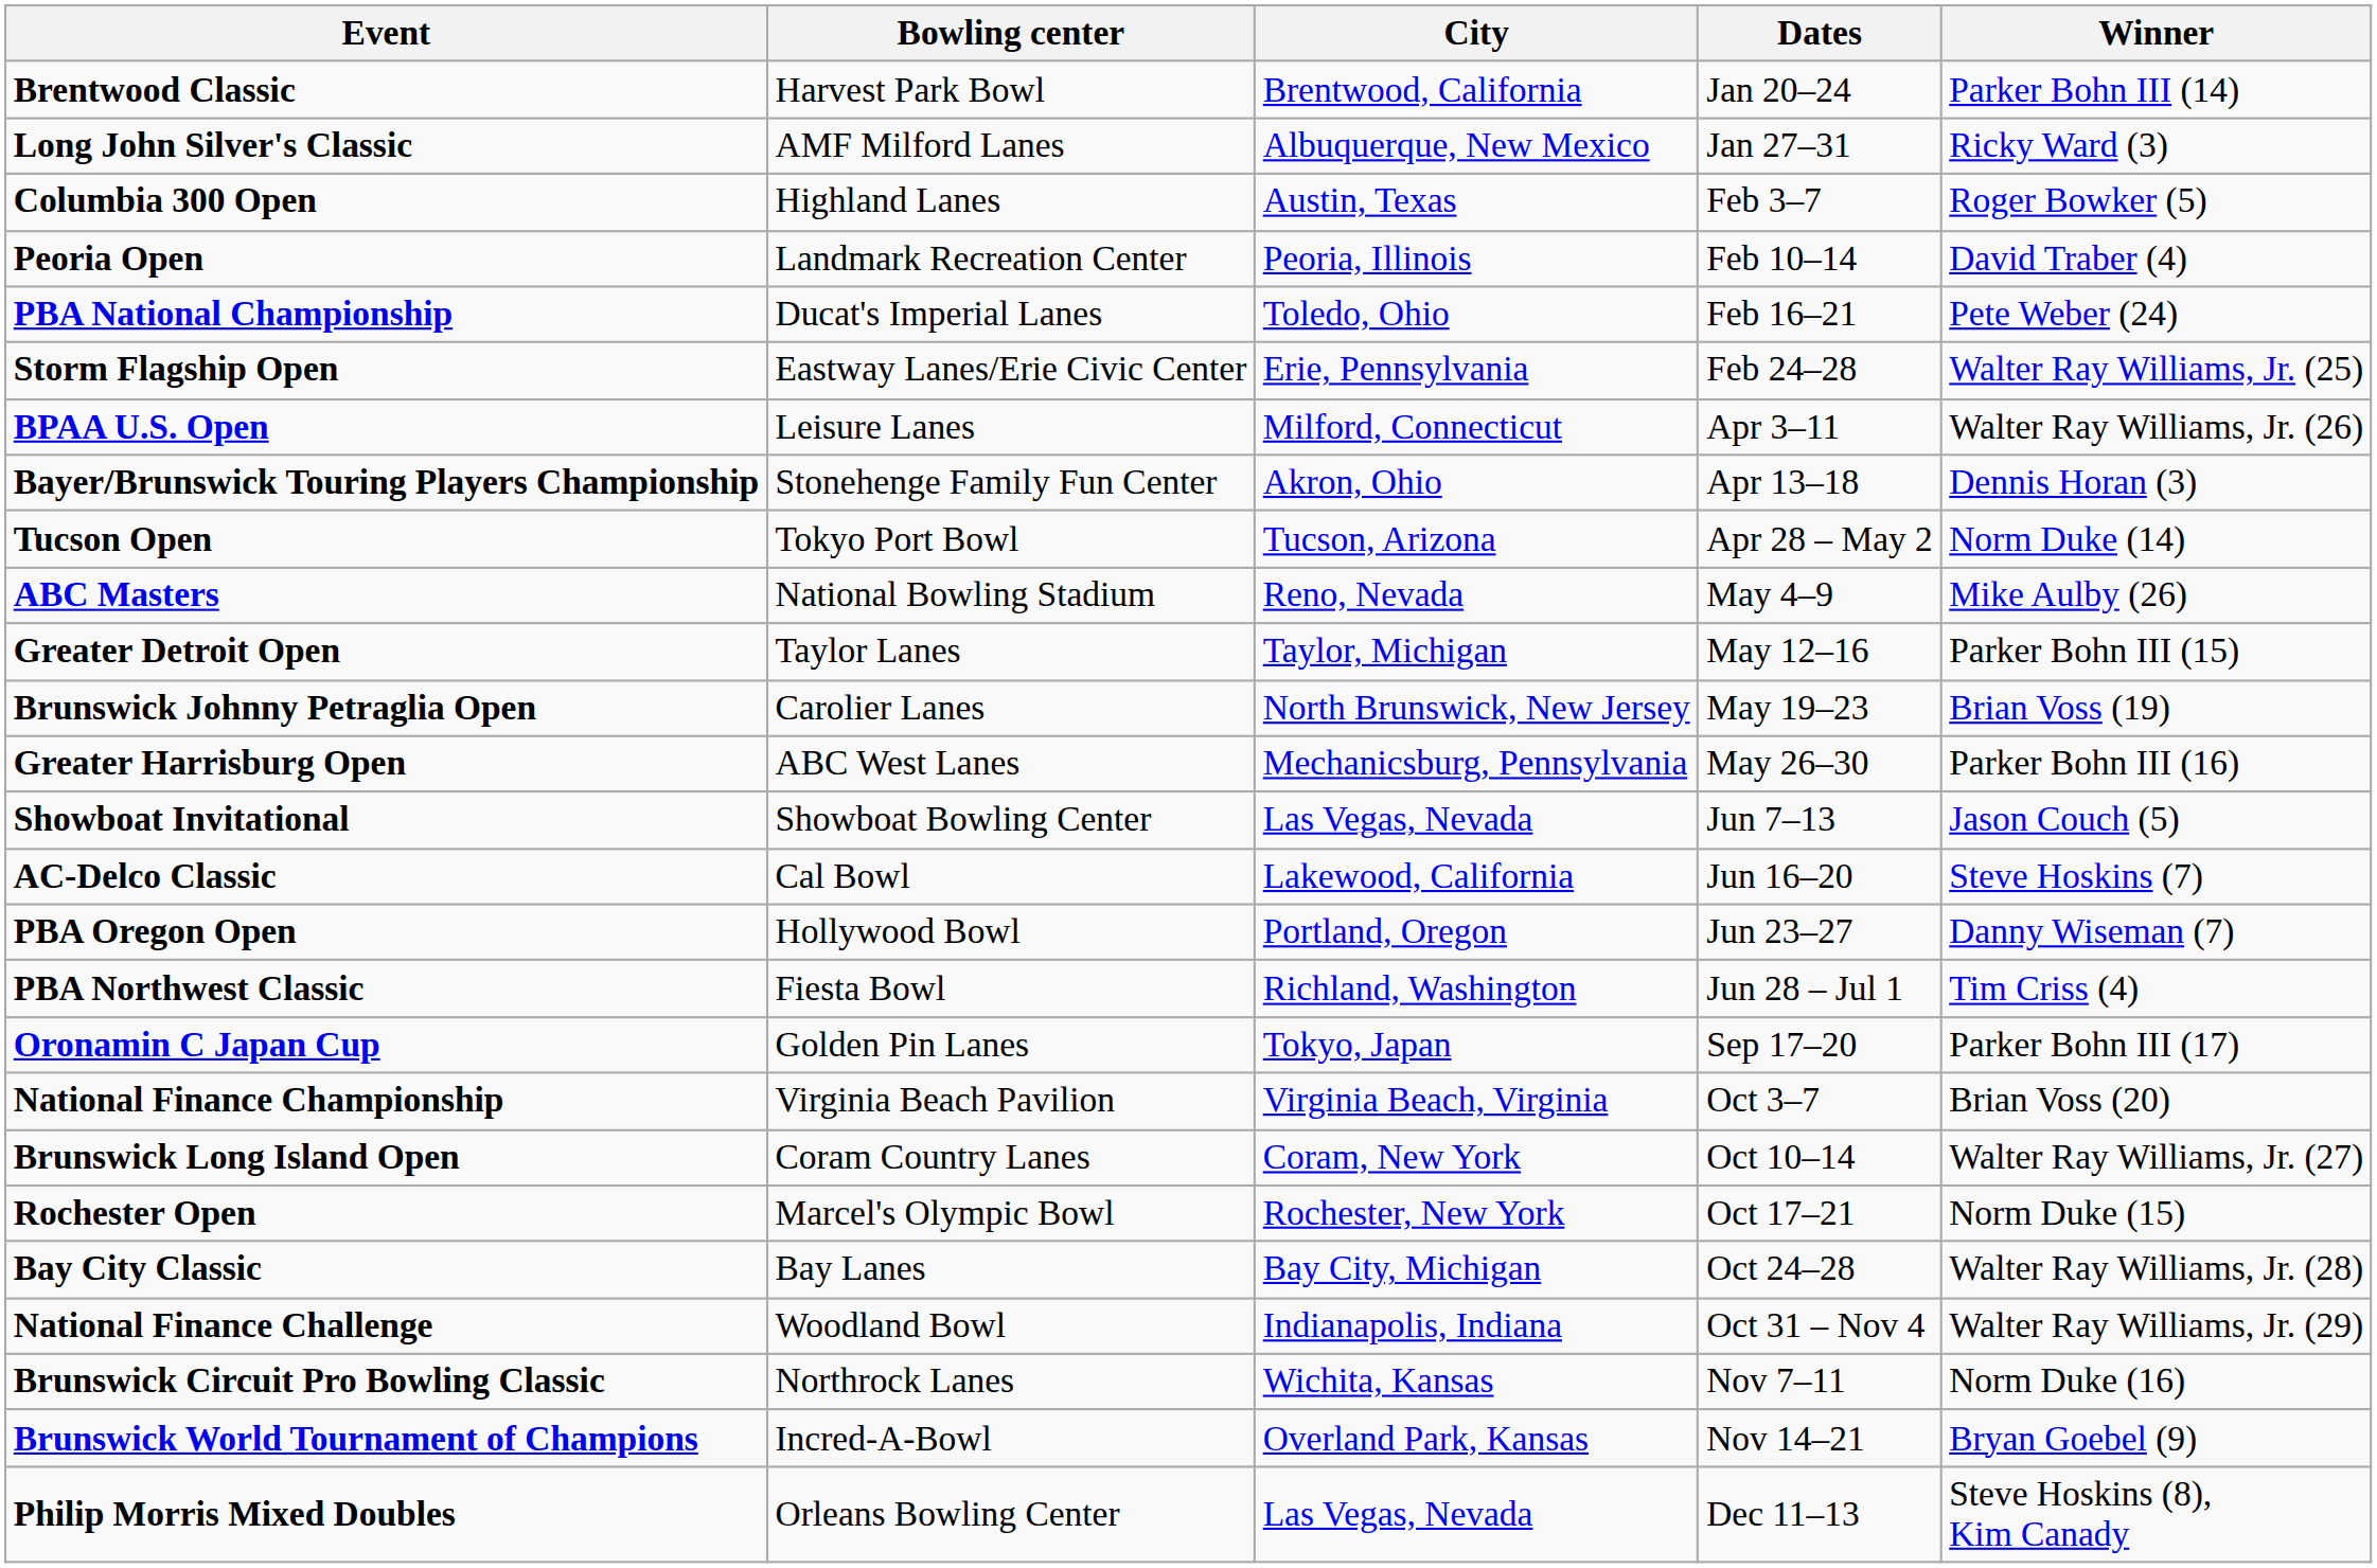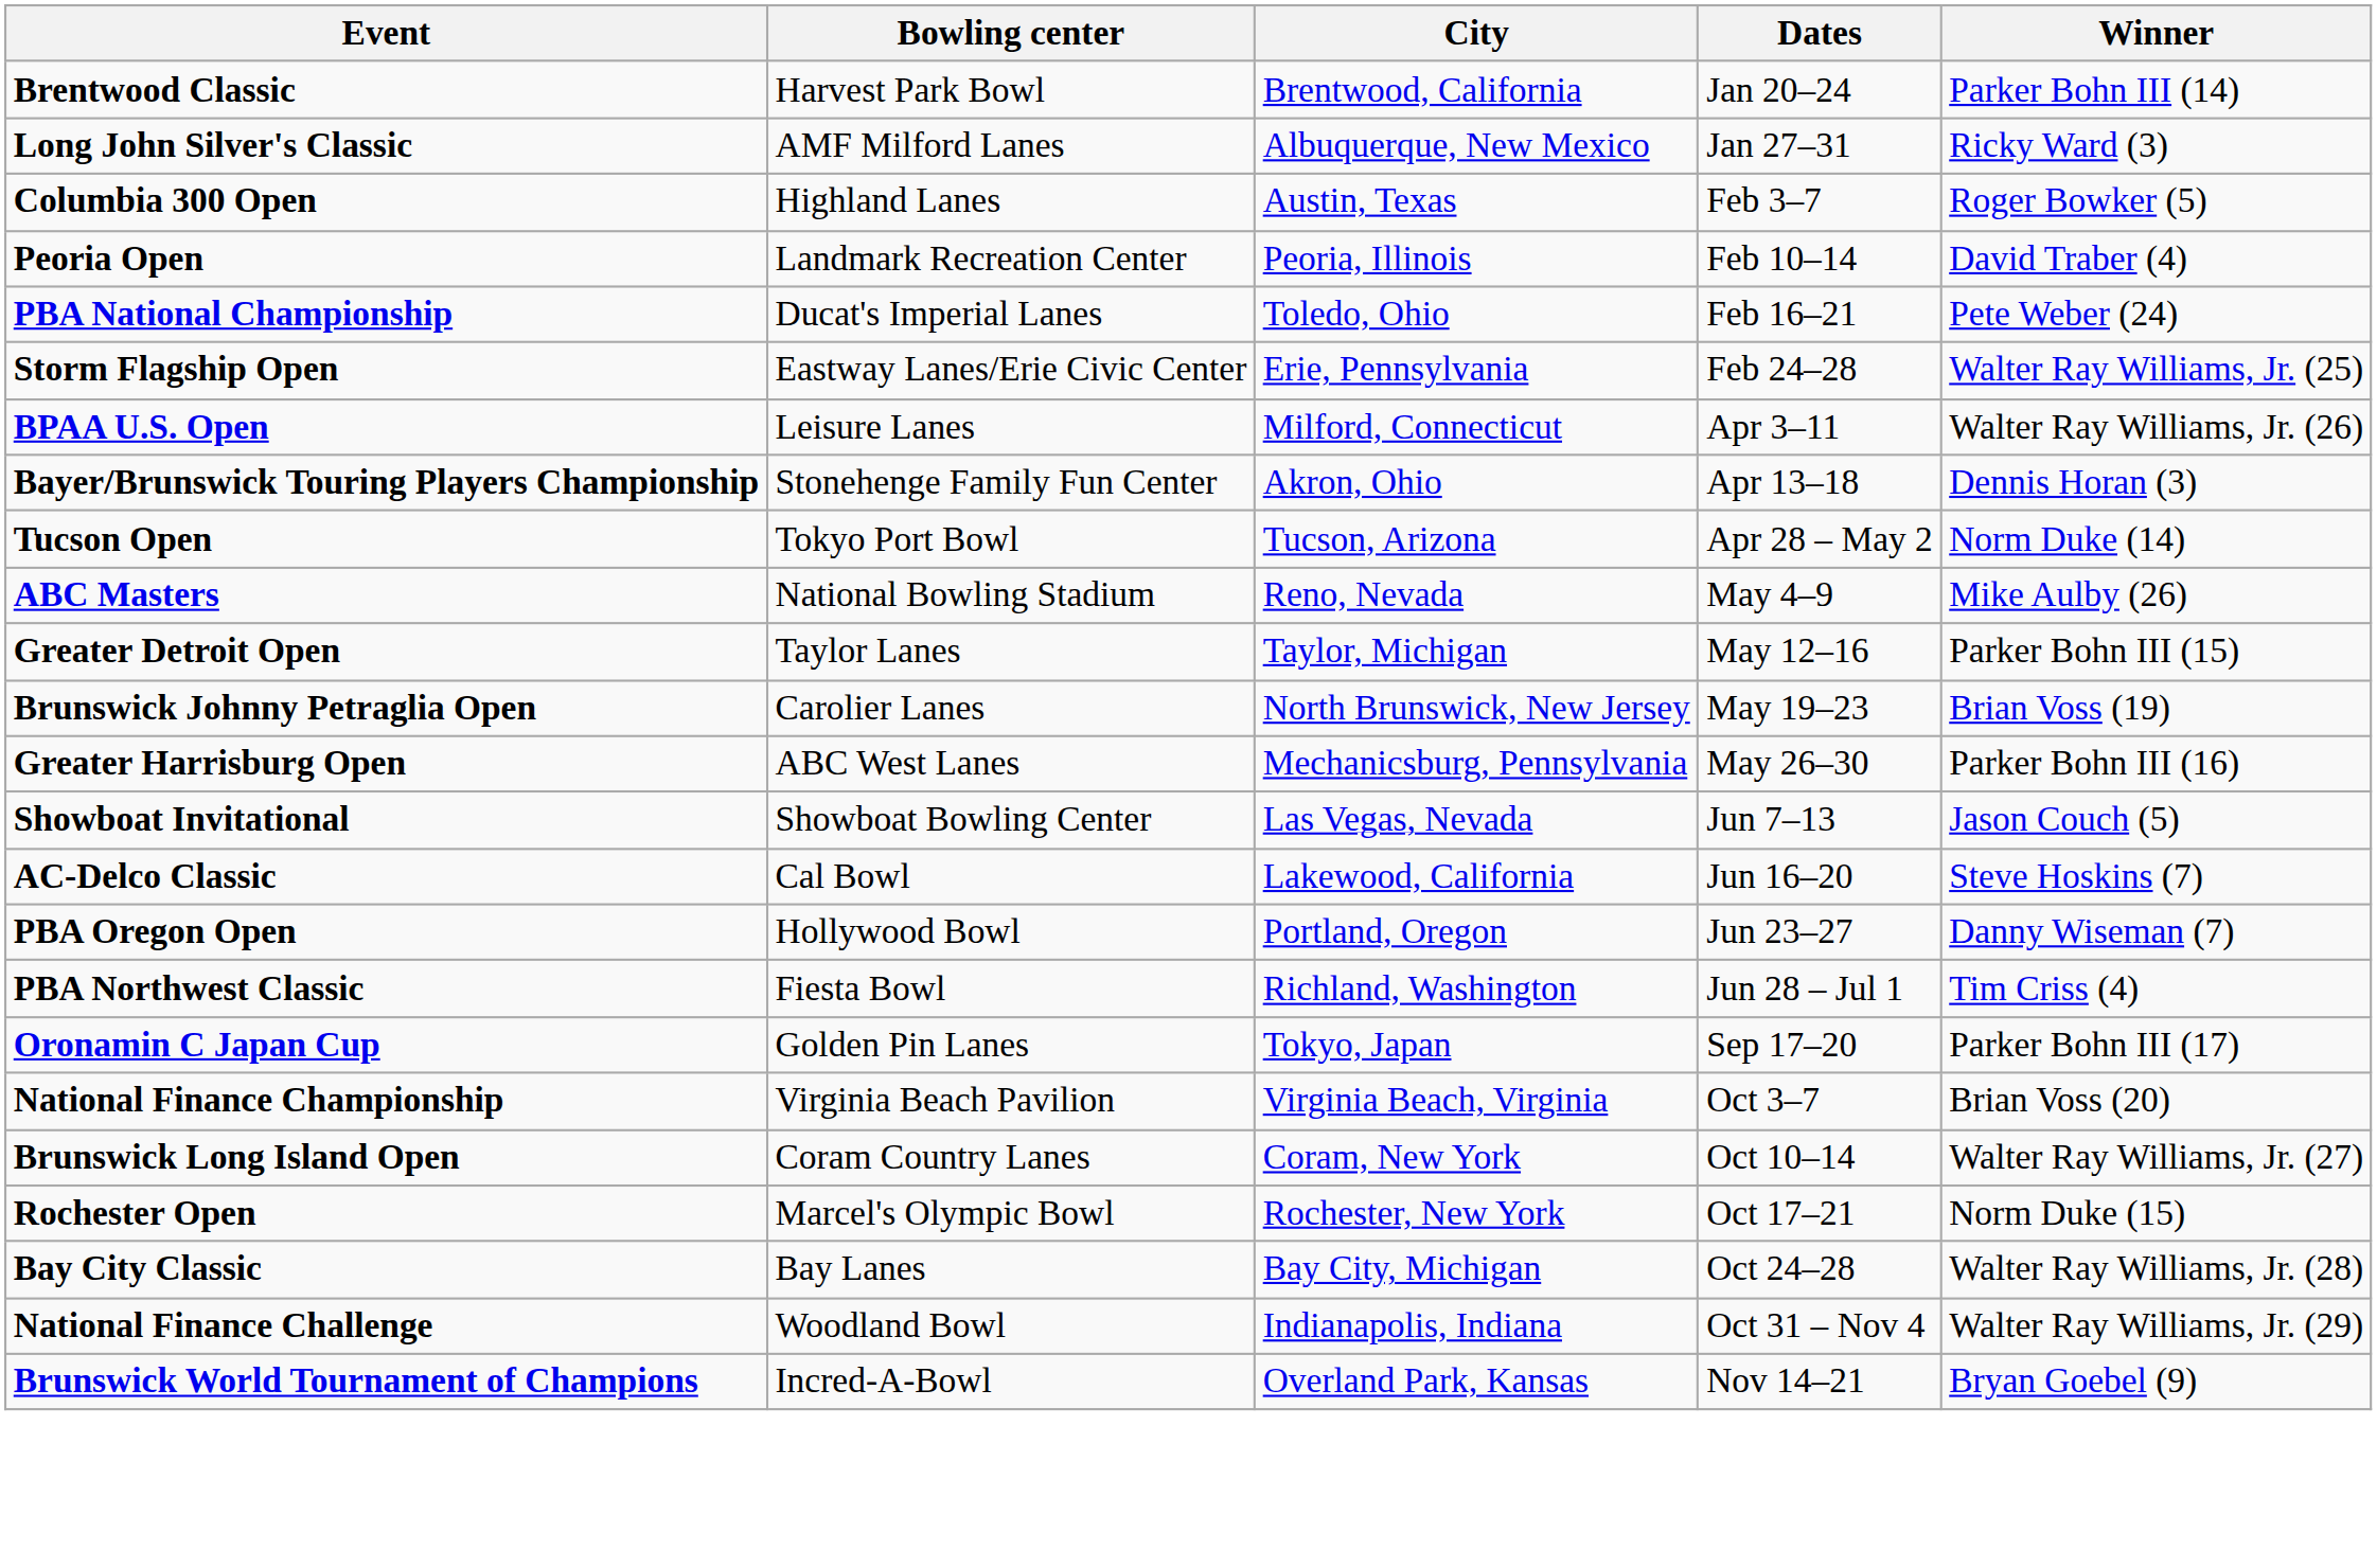 <table class="wikitable">
 <tr>
 <th>Event</th>
 <th>Bowling center</th>
 <th>City</th>
 <th>Dates</th>
 <th>Winner</th>
 </tr>
 <tr>
 <td><strong>Brentwood Classic</strong></td>
 <td>Harvest Park Bowl</td>
 <td><a href='#'>Brentwood, California</a></td>
 <td>Jan 20–24</td>
 <td><a href='#'>Parker Bohn III</a> (14)</td>
 </tr>
 <tr>
 <td><strong>Long John Silver's Classic</strong></td>
 <td>AMF Milford Lanes</td>
 <td><a href='#'>Albuquerque, New Mexico</a></td>
 <td>Jan 27–31</td>
 <td><a href='#'>Ricky Ward</a> (3)</td>
 </tr>
 <tr>
 <td><strong>Columbia 300 Open</strong></td>
 <td>Highland Lanes</td>
 <td><a href='#'>Austin, Texas</a></td>
 <td>Feb 3–7</td>
 <td><a href='#'>Roger Bowker</a> (5)</td>
 </tr>
 <tr>
 <td><strong>Peoria Open</strong></td>
 <td>Landmark Recreation Center</td>
 <td><a href='#'>Peoria, Illinois</a></td>
 <td>Feb 10–14</td>
 <td><a href='#'>David Traber</a> (4)</td>
 </tr>
 <tr>
 <td><strong><a href='#'>PBA National Championship</a></strong></td>
 <td>Ducat's Imperial Lanes</td>
 <td><a href='#'>Toledo, Ohio</a></td>
 <td>Feb 16–21</td>
 <td><a href='#'>Pete Weber</a> (24)</td>
 </tr>
 <tr>
 <td><strong>Storm Flagship Open</strong></td>
 <td>Eastway Lanes/Erie Civic Center</td>
 <td><a href='#'>Erie, Pennsylvania</a></td>
 <td>Feb 24–28</td>
 <td><a href='#'>Walter Ray Williams, Jr.</a> (25)</td>
 </tr>
 <tr>
 <td><strong><a href='#'>BPAA U.S. Open</a></strong></td>
 <td>Leisure Lanes</td>
 <td><a href='#'>Milford, Connecticut</a></td>
 <td>Apr 3–11</td>
 <td>Walter Ray Williams, Jr. (26)</td>
 </tr>
 <tr>
 <td><strong>Bayer/Brunswick Touring Players Championship</strong></td>
 <td>Stonehenge Family Fun Center</td>
 <td><a href='#'>Akron, Ohio</a></td>
 <td>Apr 13–18</td>
 <td><a href='#'>Dennis Horan</a> (3)</td>
 </tr>
 <tr>
 <td><strong>Tucson Open</strong></td>
 <td>Tokyo Port Bowl</td>
 <td><a href='#'>Tucson, Arizona</a></td>
 <td>Apr 28 – May 2</td>
 <td><a href='#'>Norm Duke</a> (14)</td>
 </tr>
 <tr>
 <td><strong><a href='#'>ABC Masters</a></strong></td>
 <td>National Bowling Stadium</td>
 <td><a href='#'>Reno, Nevada</a></td>
 <td>May 4–9</td>
 <td><a href='#'>Mike Aulby</a> (26)</td>
 </tr>
 <tr>
 <td><strong>Greater Detroit Open</strong></td>
 <td>Taylor Lanes</td>
 <td><a href='#'>Taylor, Michigan</a></td>
 <td>May 12–16</td>
 <td>Parker Bohn III (15)</td>
 </tr>
 <tr>
 <td><strong>Brunswick Johnny Petraglia Open</strong></td>
 <td>Carolier Lanes</td>
 <td><a href='#'>North Brunswick, New Jersey</a></td>
 <td>May 19–23</td>
 <td><a href='#'>Brian Voss</a> (19)</td>
 </tr>
 <tr>
 <td><strong>Greater Harrisburg Open</strong></td>
 <td>ABC West Lanes</td>
 <td><a href='#'>Mechanicsburg, Pennsylvania</a></td>
 <td>May 26–30</td>
 <td>Parker Bohn III (16)</td>
 </tr>
 <tr>
 <td><strong>Showboat Invitational</strong></td>
 <td>Showboat Bowling Center</td>
 <td><a href='#'>Las Vegas, Nevada</a></td>
 <td>Jun 7–13</td>
 <td><a href='#'>Jason Couch</a> (5)</td>
 </tr>
 <tr>
 <td><strong>AC-Delco Classic</strong></td>
 <td>Cal Bowl</td>
 <td><a href='#'>Lakewood, California</a></td>
 <td>Jun 16–20</td>
 <td><a href='#'>Steve Hoskins</a> (7)</td>
 </tr>
 <tr>
 <td><strong>PBA Oregon Open</strong></td>
 <td>Hollywood Bowl</td>
 <td><a href='#'>Portland, Oregon</a></td>
 <td>Jun 23–27</td>
 <td><a href='#'>Danny Wiseman</a> (7)</td>
 </tr>
 <tr>
 <td><strong>PBA Northwest Classic</strong></td>
 <td>Fiesta Bowl</td>
 <td><a href='#'>Richland, Washington</a></td>
 <td>Jun 28 – Jul 1</td>
 <td><a href='#'>Tim Criss</a> (4)</td>
 </tr>
 <tr>
 <td><strong><a href='#'>Oronamin C Japan Cup</a></strong></td>
 <td>Golden Pin Lanes</td>
 <td><a href='#'>Tokyo, Japan</a></td>
 <td>Sep 17–20</td>
 <td>Parker Bohn III (17)</td>
 </tr>
 <tr>
 <td><strong>National Finance Championship</strong></td>
 <td>Virginia Beach Pavilion</td>
 <td><a href='#'>Virginia Beach, Virginia</a></td>
 <td>Oct 3–7</td>
 <td>Brian Voss (20)</td>
 </tr>
 <tr>
 <td><strong>Brunswick Long Island Open</strong></td>
 <td>Coram Country Lanes</td>
 <td><a href='#'>Coram, New York</a></td>
 <td>Oct 10–14</td>
 <td>Walter Ray Williams, Jr. (27)</td>
 </tr>
 <tr>
 <td><strong>Rochester Open</strong></td>
 <td>Marcel's Olympic Bowl</td>
 <td><a href='#'>Rochester, New York</a></td>
 <td>Oct 17–21</td>
 <td>Norm Duke (15)</td>
 </tr>
 <tr>
 <td><strong>Bay City Classic</strong></td>
 <td>Bay Lanes</td>
 <td><a href='#'>Bay City, Michigan</a></td>
 <td>Oct 24–28</td>
 <td>Walter Ray Williams, Jr. (28)</td>
 </tr>
 <tr>
 <td><strong>National Finance Challenge</strong></td>
 <td>Woodland Bowl</td>
 <td><a href='#'>Indianapolis, Indiana</a></td>
 <td>Oct 31 – Nov 4</td>
 <td>Walter Ray Williams, Jr. (29)</td>
 </tr>
 <tr>
-<td><strong>Brunswick Circuit Pro Bowling Classic</strong></td>
-<td>Northrock Lanes</td>
-<td><a href='#'>Wichita, Kansas</a></td>
-<td>Nov 7–11</td>
-<td>Norm Duke (16)</td>
-</tr>
-<tr>
 <td><strong><a href='#'>Brunswick World Tournament of Champions</a></strong></td>
 <td>Incred-A-Bowl</td>
 <td><a href='#'>Overland Park, Kansas</a></td>
 <td>Nov 14–21</td>
 <td><a href='#'>Bryan Goebel</a> (9)</td>
 </tr>
-<tr>
-<td><strong>Philip Morris Mixed Doubles</strong></td>
-<td>Orleans Bowling Center</td>
-<td><a href='#'>Las Vegas, Nevada</a></td>
-<td>Dec 11–13</td>
-<td>Steve Hoskins (8),<br><a href='#'>Kim Canady</a></td>
-</tr>
 </table>
